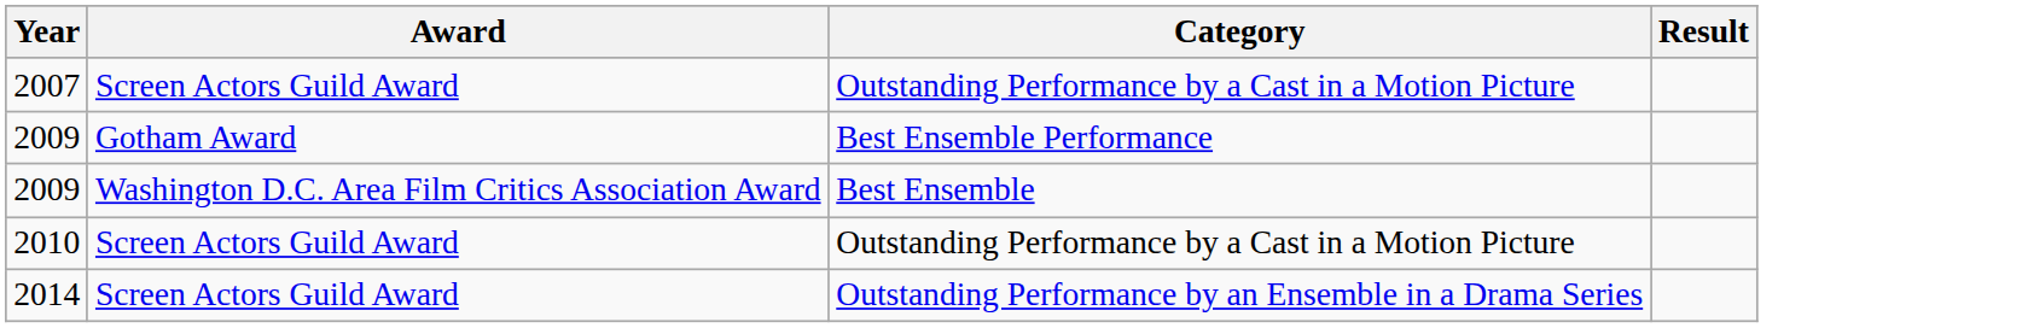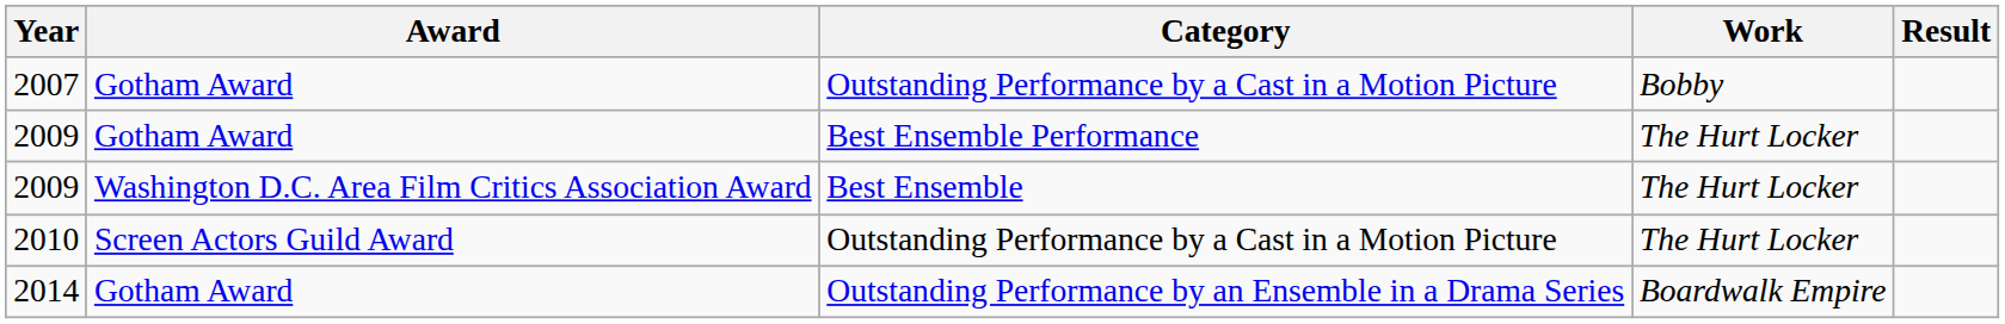 <table class="wikitable sortable">
 <tr>
 <th>Year</th>
 <th>Award</th>
 <th>Category</th>
+<th>Work</th>
 <th>Result</th>
 </tr>
 <tr>
 <td>2007</td>
-<td><a href='#'>Screen Actors Guild Award</a></td>
+<td><a href='#'>Gotham Award</a></td>
 <td><a href='#'>Outstanding Performance by a Cast in a Motion Picture</a></td>
+<td><em>Bobby</em></td>
 <td></td>
 </tr>
 <tr>
 <td>2009</td>
 <td><a href='#'>Gotham Award</a></td>
 <td><a href='#'>Best Ensemble Performance</a></td>
+<td data-sort-value="Hurt Locker, The"><em>The Hurt Locker</em></td>
 <td></td>
 </tr>
 <tr>
 <td>2009</td>
 <td><a href='#'>Washington D.C. Area Film Critics Association Award</a></td>
 <td><a href='#'>Best Ensemble</a></td>
+<td data-sort-value="Hurt Locker, The"><em>The Hurt Locker</em></td>
 <td></td>
 </tr>
 <tr>
 <td>2010</td>
 <td><a href='#'>Screen Actors Guild Award</a></td>
 <td>Outstanding Performance by a Cast in a Motion Picture</td>
+<td data-sort-value="Hurt Locker, The"><em>The Hurt Locker</em></td>
 <td></td>
 </tr>
 <tr>
 <td>2014</td>
-<td><a href='#'>Screen Actors Guild Award</a></td>
+<td><a href='#'>Gotham Award</a></td>
 <td><a href='#'>Outstanding Performance by an Ensemble in a Drama Series</a></td>
+<td><em>Boardwalk Empire</em></td>
 <td></td>
 </tr>
 </table>
